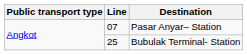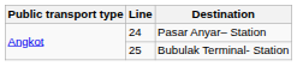 <table class="wikitable">
 <tr>
 <th>Public transport type</th>
 <th>Line</th>
 <th>Destination</th>
 </tr>
 <tr>
 <td rowspan="2"><a href='#'>Angkot</a></td>
-<td>07</td>
+<td>24</td>
 <td>Pasar Anyar– Station</td>
 </tr>
 <tr>
 <td>25</td>
 <td>Bubulak Terminal- Station</td>
 </tr>
 </table>
